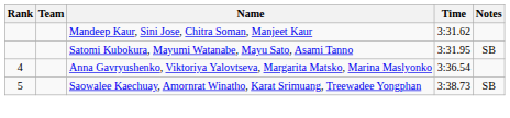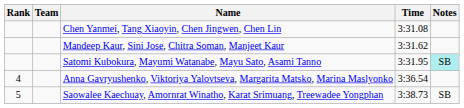 <table class="wikitable sortable" style="text-align:center;font-size:95%">
 <tr>
 <th>Rank</th>
 <th>Team</th>
 <th>Name</th>
 <th>Time</th>
 <th>Notes</th>
+</tr>
+<tr>
+<td></td>
+<td align=left></td>
+<td align=left><a href='#'>Chen Yanmei</a>, <a href='#'>Tang Xiaoyin</a>, <a href='#'>Chen Jingwen</a>, <a href='#'>Chen Lin</a></td>
+<td>3:31.08</td>
+<td></td>
 </tr>
 <tr>
 <td></td>
 <td align=left></td>
 <td align=left><a href='#'>Mandeep Kaur</a>, <a href='#'>Sini Jose</a>, <a href='#'>Chitra Soman</a>, <a href='#'>Manjeet Kaur</a></td>
 <td>3:31.62</td>
 <td></td>
 </tr>
 <tr>
 <td></td>
 <td align=left></td>
 <td align=left><a href='#'>Satomi Kubokura</a>, <a href='#'>Mayumi Watanabe</a>, <a href='#'>Mayu Sato</a>, <a href='#'>Asami Tanno</a></td>
 <td>3:31.95</td>
-<td>SB</td>
+<td style="background: paleturquoise;">SB</td>
 </tr>
 <tr>
 <td>4</td>
 <td align=left></td>
 <td align=left><a href='#'>Anna Gavryushenko</a>, <a href='#'>Viktoriya Yalovtseva</a>, <a href='#'>Margarita Matsko</a>, <a href='#'>Marina Maslyonko</a></td>
 <td>3:36.54</td>
 <td></td>
 </tr>
 <tr>
 <td>5</td>
 <td align=left></td>
 <td align=left><a href='#'>Saowalee Kaechuay</a>, <a href='#'>Amornrat Winatho</a>, <a href='#'>Karat Srimuang</a>, <a href='#'>Treewadee Yongphan</a></td>
 <td>3:38.73</td>
 <td>SB</td>
 </tr>
 </table>
